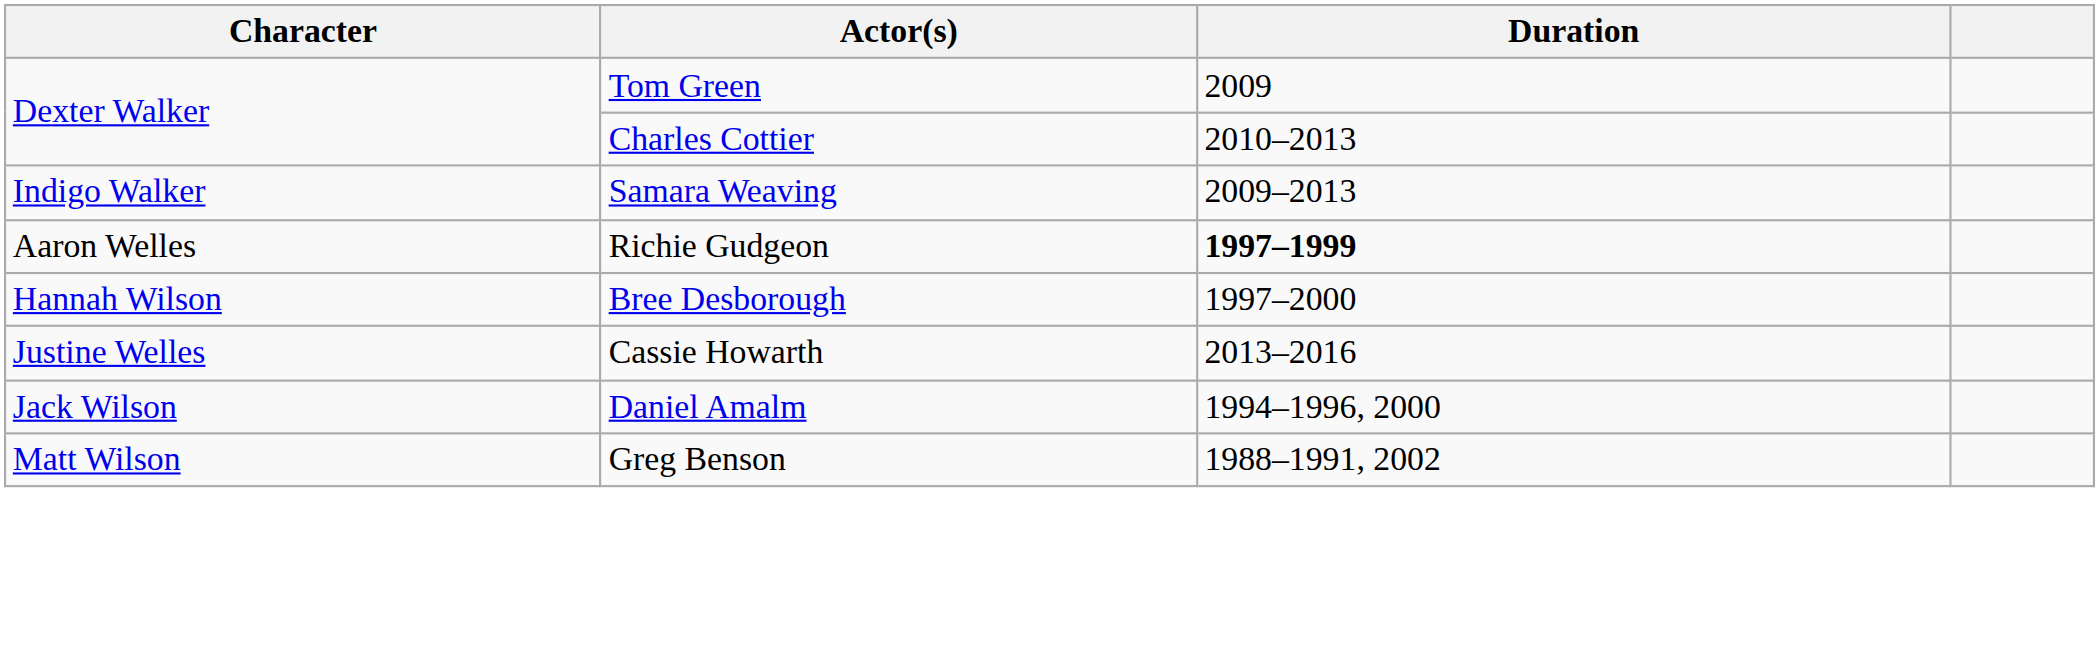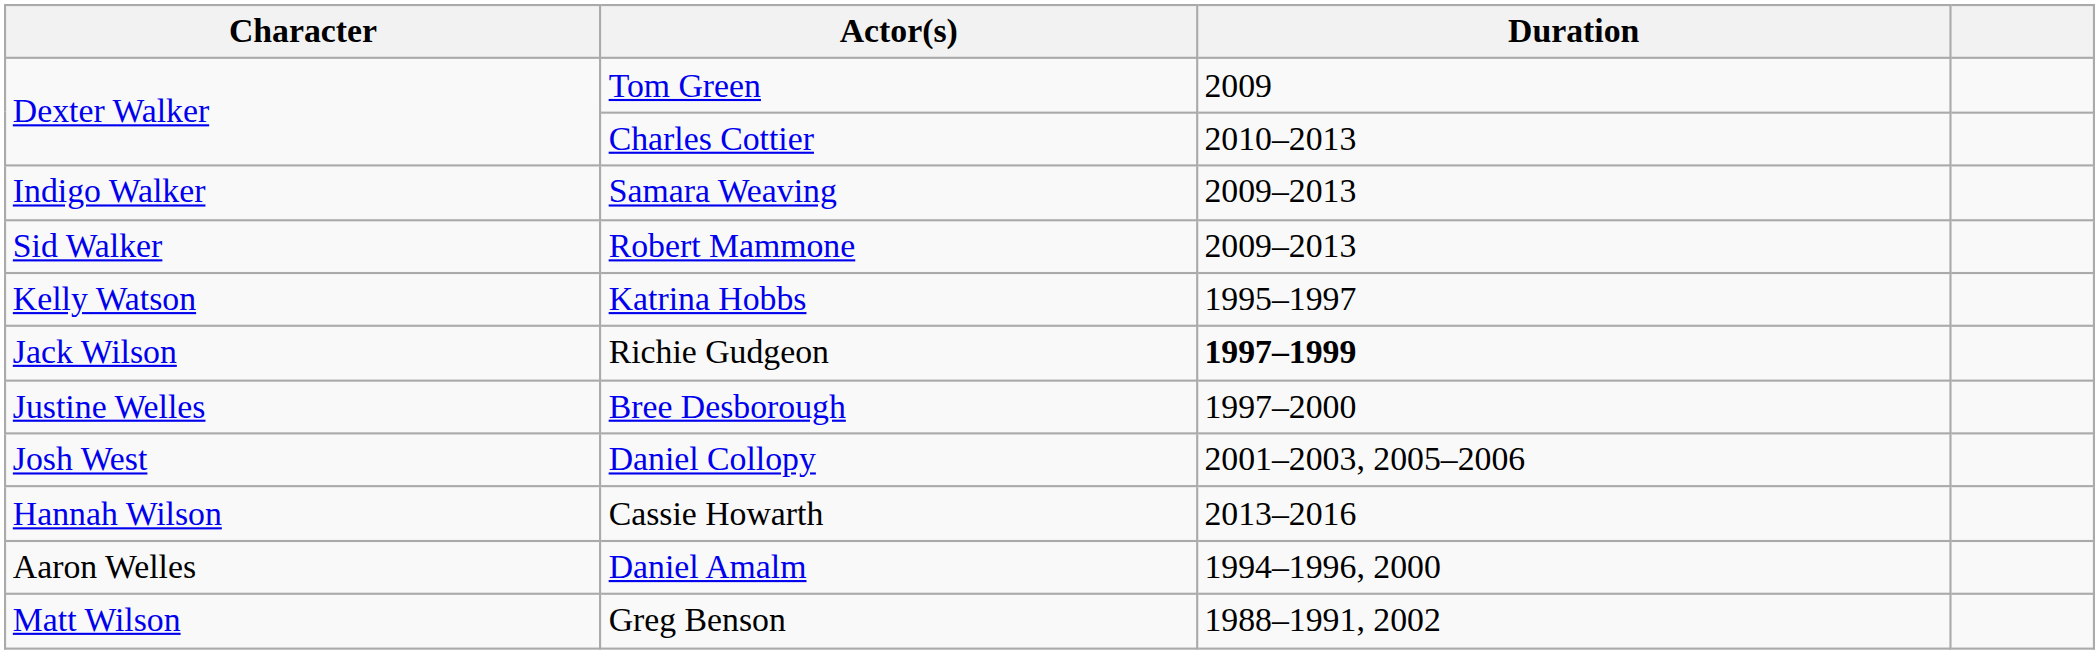 <table class=wikitable>
 <tr>
 <th width=275>Character</th>
 <th width=275>Actor(s)</th>
 <th width=350>Duration</th>
 <th width=60 class=unsortable></th>
 </tr>
 <tr>
 <td rowspan=2><a href='#'>Dexter Walker</a></td>
 <td><a href='#'>Tom Green</a></td>
 <td>2009</td>
 <td></td>
 </tr>
 <tr>
 <td><a href='#'>Charles Cottier</a></td>
 <td>2010–2013</td>
 <td></td>
 </tr>
 <tr>
 <td><a href='#'>Indigo Walker</a></td>
 <td><a href='#'>Samara Weaving</a></td>
 <td>2009–2013</td>
 <td></td>
 </tr>
 <tr>
-<td>Aaron Welles</td>
+<td><a href='#'>Sid Walker</a></td>
+<td><a href='#'>Robert Mammone</a></td>
+<td>2009–2013</td>
+<td></td>
+</tr>
+<tr>
+<td><a href='#'>Kelly Watson</a></td>
+<td><a href='#'>Katrina Hobbs</a></td>
+<td>1995–1997</td>
+<td></td>
+</tr>
+<tr>
+<td><a href='#'>Jack Wilson</a></td>
 <td>Richie Gudgeon</td>
 <td><strong>1997–1999</strong></td>
 <td></td>
 </tr>
 <tr>
-<td><a href='#'>Hannah Wilson</a></td>
+<td><a href='#'>Justine Welles</a></td>
 <td><a href='#'>Bree Desborough</a></td>
 <td>1997–2000</td>
 <td></td>
 </tr>
 <tr>
-<td><a href='#'>Justine Welles</a></td>
+<td><a href='#'>Josh West</a></td>
+<td><a href='#'>Daniel Collopy</a></td>
+<td>2001–2003, 2005–2006</td>
+<td></td>
+</tr>
+<tr>
+<td><a href='#'>Hannah Wilson</a></td>
 <td>Cassie Howarth</td>
 <td>2013–2016</td>
 <td></td>
 </tr>
 <tr>
-<td><a href='#'>Jack Wilson</a></td>
+<td>Aaron Welles</td>
 <td><a href='#'>Daniel Amalm</a></td>
 <td>1994–1996, 2000</td>
 <td></td>
 </tr>
 <tr>
 <td><a href='#'>Matt Wilson</a></td>
 <td>Greg Benson</td>
 <td>1988–1991, 2002</td>
 <td></td>
 </tr>
 </table>
